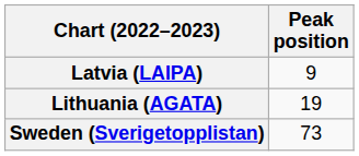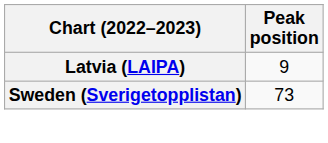 <table class="wikitable sortable plainrowheaders" style="text-align:center">
 <tr>
 <th scope="col">Chart (2022–2023)</th>
 <th scope="col">Peak<br>position</th>
 </tr>
 <tr>
 <th scope="row">Latvia (<a href='#'>LAIPA</a>)</th>
 <td>9</td>
 </tr>
 <tr>
-<th scope="row">Lithuania (<a href='#'>AGATA</a>)</th>
-<td>19</td>
-</tr>
-<tr>
 <th scope="row">Sweden (<a href='#'>Sverigetopplistan</a>)</th>
 <td>73</td>
 </tr>
 </table>
